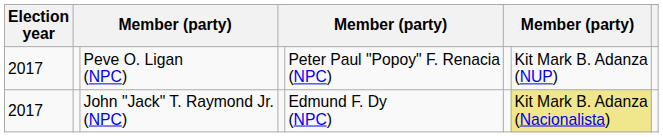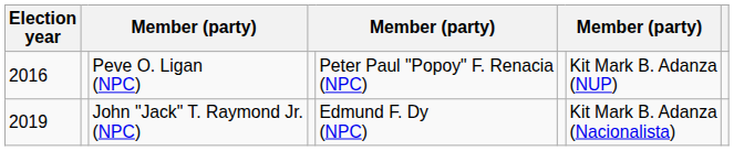 <table class=wikitable>
 <tr>
 <th width=60px>Election<br>year</th>
 <th colspan=2 width=140px>Member (party)</th>
 <th colspan=2 width=140px>Member (party)</th>
 <th colspan=2 width=140px>Member (party)</th>
 <th !></th>
 </tr>
 <tr>
-<td>2017</td>
+<td>2016</td>
 <td bgcolor=></td>
 <td>Peve O. Ligan<br>(<a href='#'>NPC</a>)</td>
 <td bgcolor=></td>
 <td>Peter Paul "Popoy" F. Renacia<br>(<a href='#'>NPC</a>)</td>
 <td bgcolor=></td>
 <td>Kit Mark B. Adanza<br>(<a href='#'>NUP</a>)</td>
 <td></td>
 </tr>
 <tr>
-<td>2017</td>
+<td>2019</td>
 <td bgcolor=></td>
 <td>John "Jack" T. Raymond Jr.<br>(<a href='#'>NPC</a>)</td>
 <td bgcolor=></td>
 <td>Edmund F. Dy<br>(<a href='#'>NPC</a>)</td>
 <td bgcolor=></td>
-<td style="background: khaki;">Kit Mark B. Adanza<br>(<a href='#'>Nacionalista</a>)</td>
+<td>Kit Mark B. Adanza<br>(<a href='#'>Nacionalista</a>)</td>
 </tr>
 </table>
